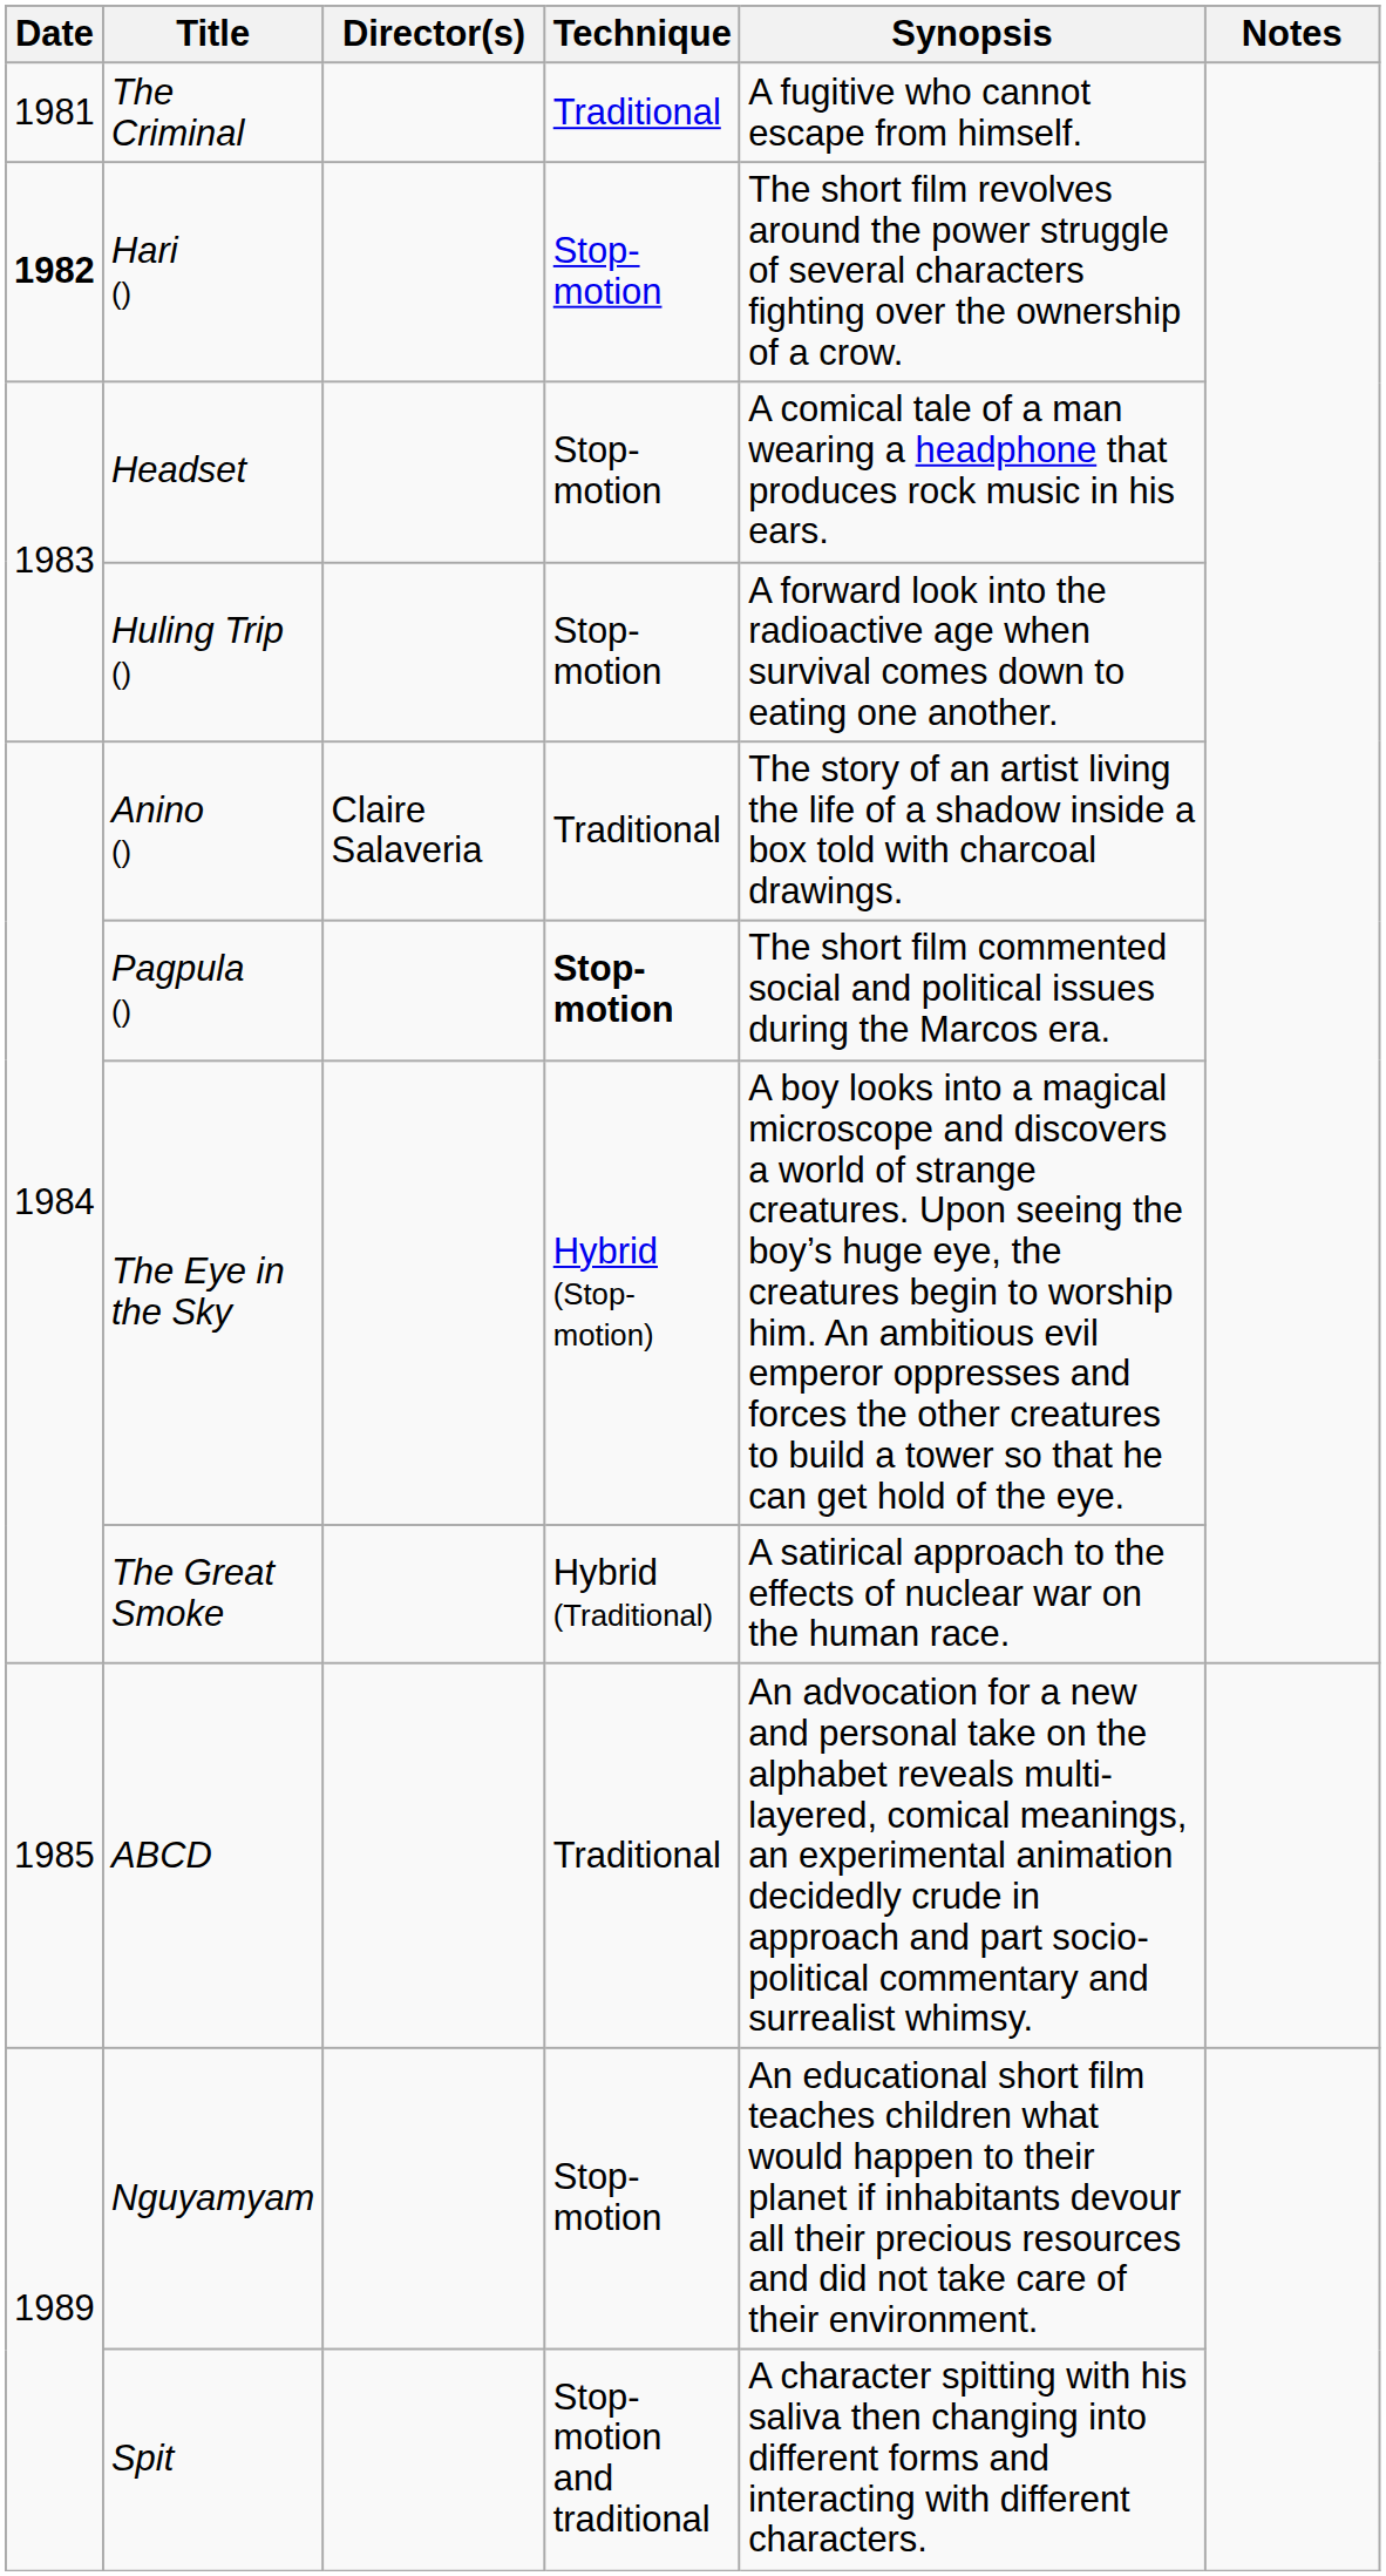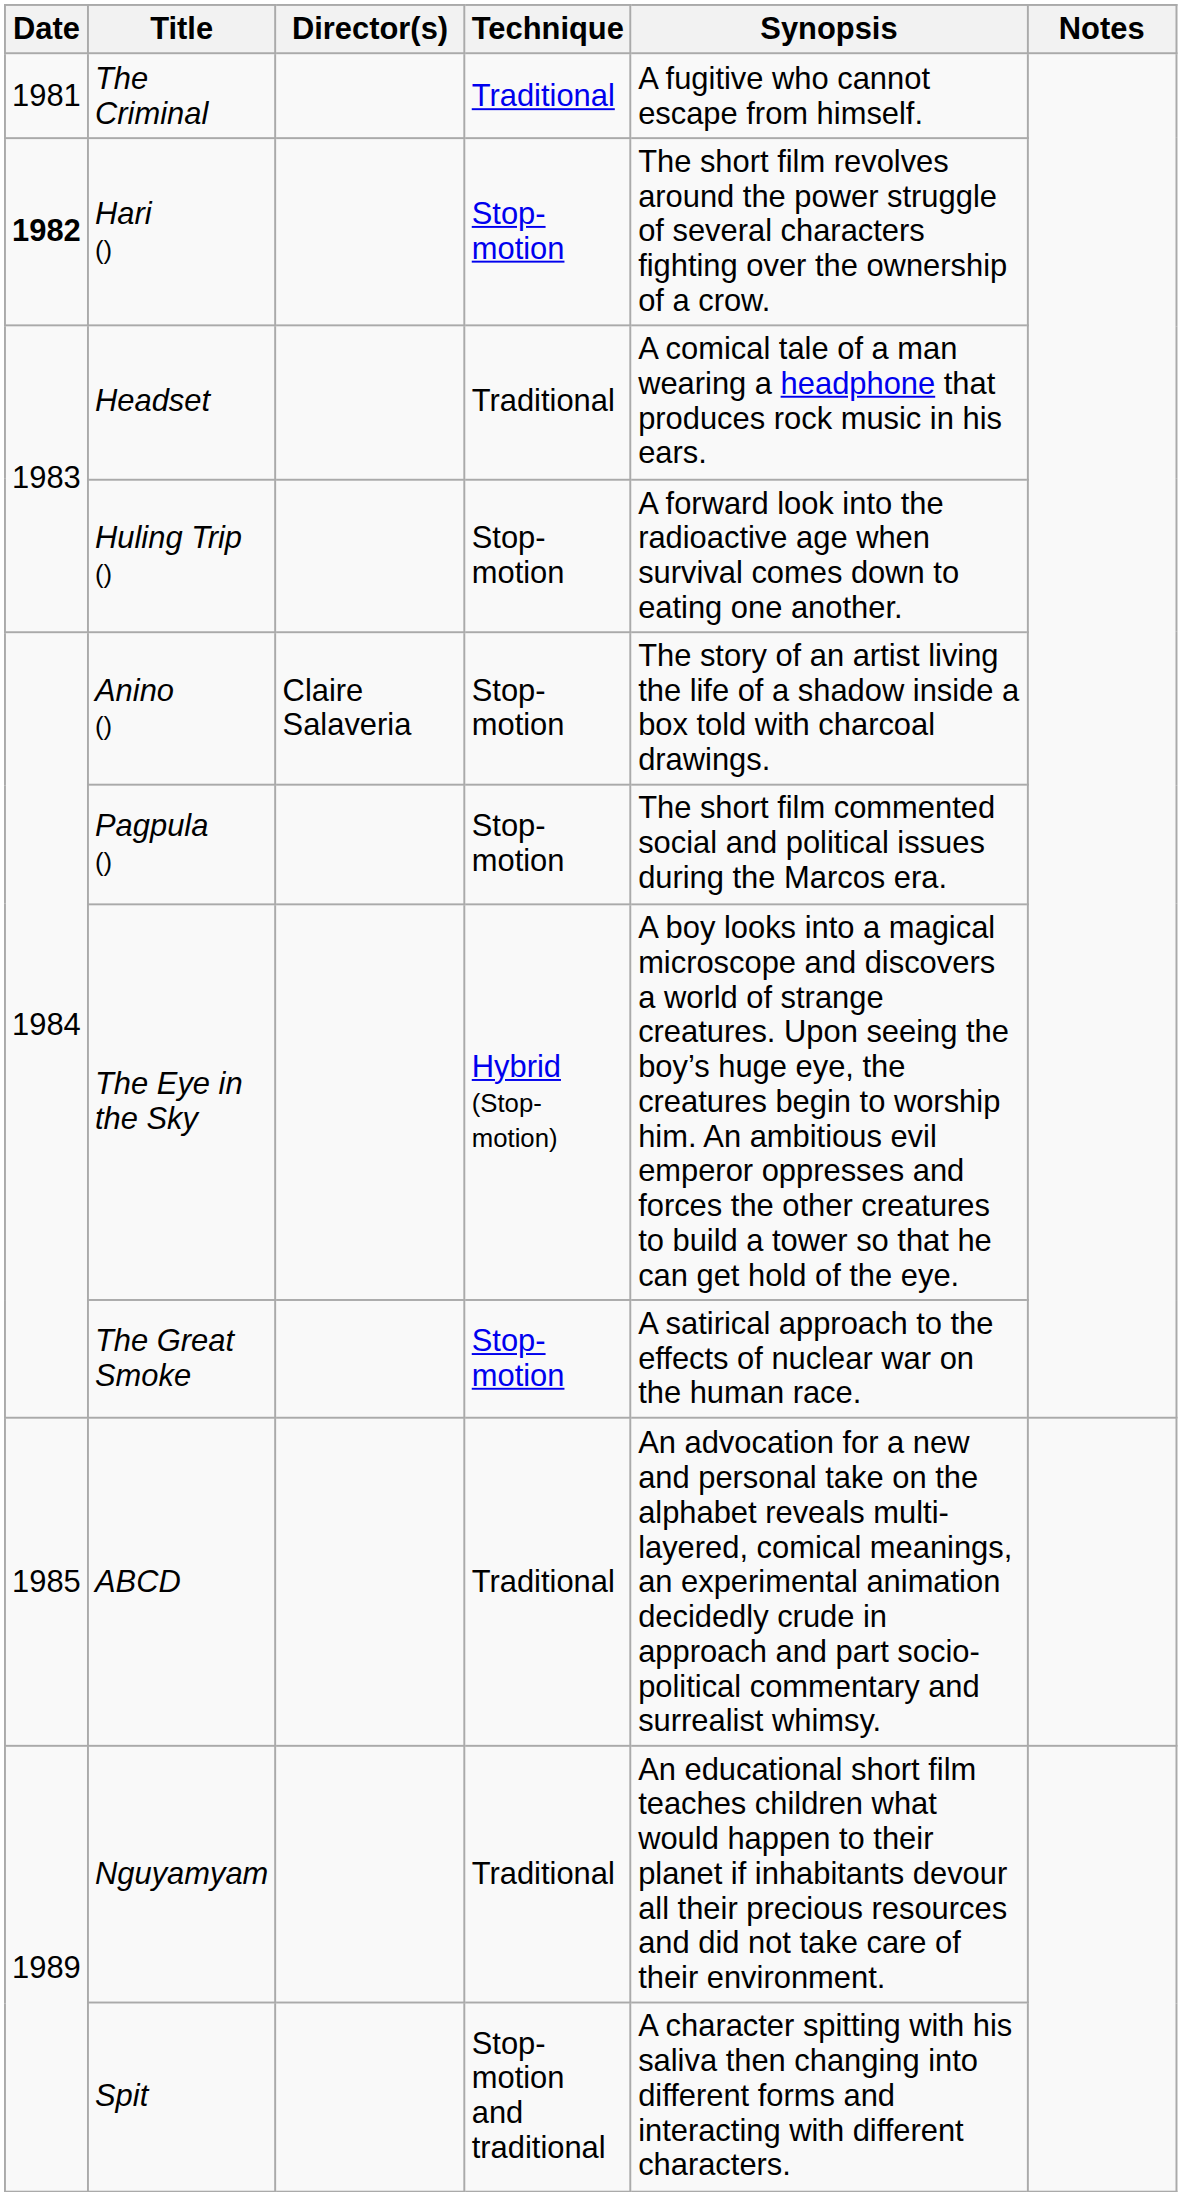 <table class="wikitable sortable">
 <tr>
 <th width="5%">Date</th>
 <th width="13%">Title</th>
 <th width="17%">Director(s)</th>
 <th width="7%">Technique</th>
 <th width="43%">Synopsis</th>
 <th width="15%">Notes</th>
 </tr>
 <tr>
 <td>1981</td>
 <td><em>The Criminal</em></td>
 <td></td>
 <td><a href='#'>Traditional</a></td>
 <td>A fugitive who cannot escape from himself.</td>
 <td rowspan="8"></td>
 </tr>
 <tr>
 <td><strong>1982</strong></td>
 <td><em>Hari</em><br><small>()</small></td>
 <td></td>
 <td><a href='#'>Stop-motion</a></td>
 <td>The short film revolves around the power struggle of several characters fighting over the ownership of a crow.</td>
 </tr>
 <tr>
 <td rowspan="2">1983</td>
 <td><em>Headset</em></td>
 <td></td>
-<td>Stop-motion</td>
+<td>Traditional</td>
 <td>A comical tale of a man wearing a <a href='#'>headphone</a> that produces rock music in his ears.</td>
 </tr>
 <tr>
 <td><em>Huling Trip</em><br><small>()</small></td>
 <td></td>
 <td>Stop-motion</td>
 <td>A forward look into the radioactive age when survival comes down to eating one another.</td>
 </tr>
 <tr>
 <td rowspan="4">1984</td>
 <td><em>Anino</em><br><small>()</small></td>
 <td>Claire Salaveria</td>
-<td>Traditional</td>
+<td>Stop-motion</td>
 <td>The story of an artist living the life of a shadow inside a box told with charcoal drawings.</td>
 </tr>
 <tr>
 <td><em>Pagpula</em><br><small>()</small></td>
 <td></td>
-<td><strong>Stop-motion</strong></td>
+<td>Stop-motion</td>
 <td>The short film commented social and political issues during the Marcos era.</td>
 </tr>
 <tr>
 <td><em>The Eye in the Sky</em></td>
 <td></td>
 <td><a href='#'>Hybrid</a><br><small>(Stop-motion)</small></td>
 <td>A boy looks into a magical microscope and discovers a world of strange creatures. Upon seeing the boy’s huge eye, the creatures begin to worship him. An ambitious evil emperor oppresses and forces the other creatures to build a tower so that he can get hold of the eye.</td>
 </tr>
 <tr>
 <td><em>The Great Smoke</em></td>
 <td></td>
-<td>Hybrid<br><small>(Traditional)</small></td>
+<td><a href='#'>Stop-motion</a></td>
 <td>A satirical approach to the effects of nuclear war on the human race.</td>
 </tr>
 <tr>
 <td>1985</td>
 <td><em>ABCD</em></td>
 <td></td>
 <td>Traditional</td>
 <td>An advocation for a new and personal take on the alphabet reveals multi-layered, comical meanings, an experimental animation decidedly crude in approach and part socio-political commentary and surrealist whimsy.</td>
 <td></td>
 </tr>
 <tr>
 <td rowspan="2">1989</td>
 <td><em>Nguyamyam</em></td>
 <td></td>
-<td>Stop-motion</td>
+<td>Traditional</td>
 <td>An educational short film teaches children what would happen to their planet if inhabitants devour all their precious resources and did not take care of their environment.</td>
 <td rowspan="2"></td>
 </tr>
 <tr>
 <td><em>Spit</em></td>
 <td></td>
 <td>Stop-motion and traditional</td>
 <td>A character spitting with his saliva then changing into different forms and interacting with different characters.</td>
 </tr>
 </table>
